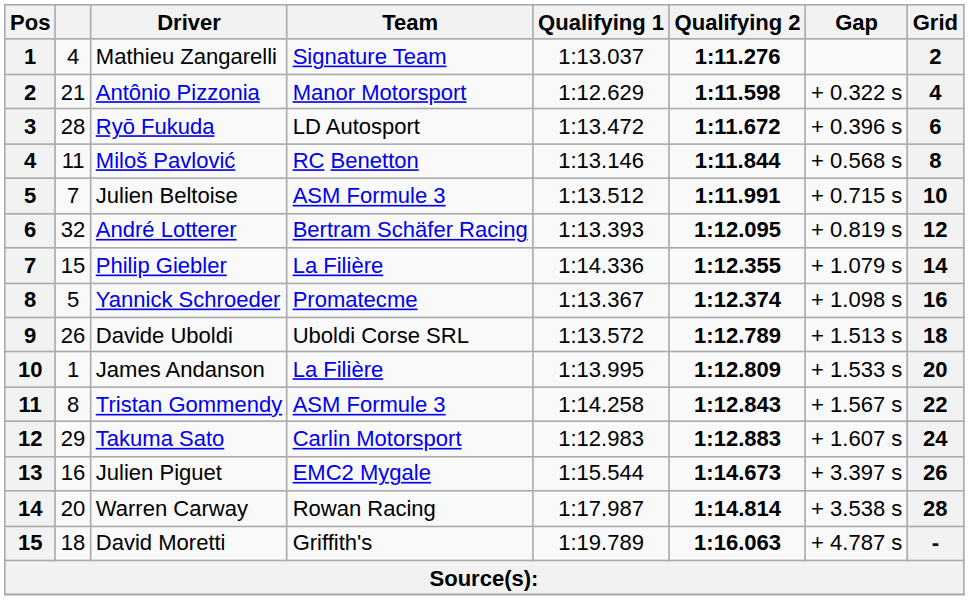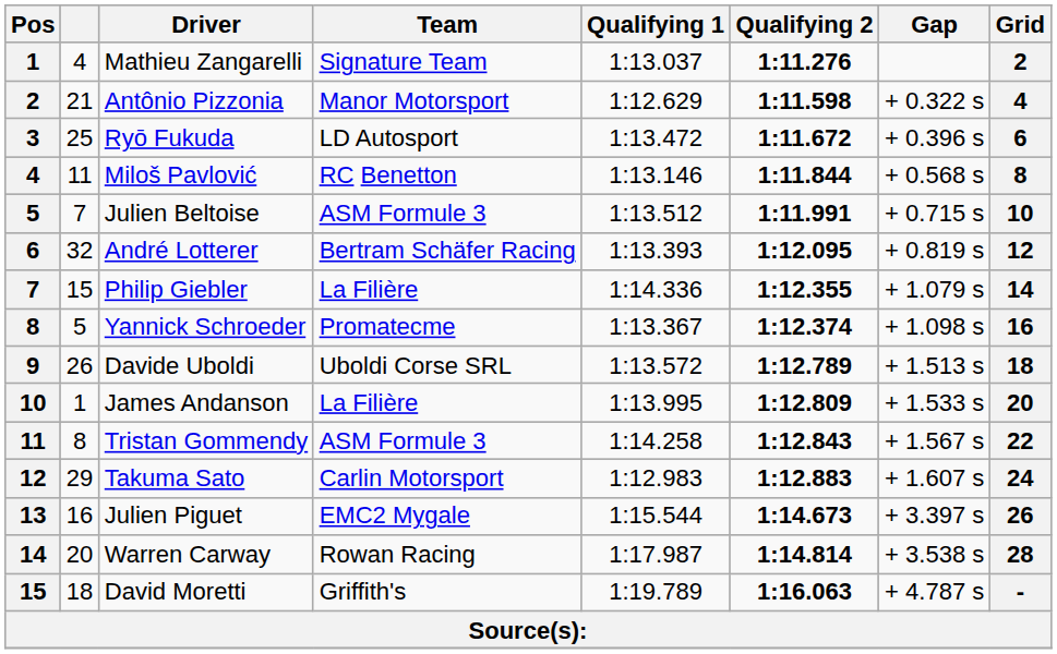 <table class="wikitable" style="font-size: 85%;">
 <tr>
 <th>Pos</th>
 <th></th>
 <th>Driver</th>
 <th>Team</th>
 <th>Qualifying 1</th>
 <th>Qualifying 2</th>
 <th>Gap</th>
 <th>Grid</th>
 </tr>
 <tr>
 <th>1</th>
 <td align="center">4</td>
 <td> Mathieu Zangarelli</td>
 <td><a href='#'>Signature Team</a></td>
 <td align="center">1:13.037</td>
 <td align="center"><strong>1:11.276</strong></td>
 <td></td>
 <th>2</th>
 </tr>
 <tr>
 <th>2</th>
 <td align="center">21</td>
 <td> <a href='#'>Antônio Pizzonia</a></td>
 <td><a href='#'>Manor Motorsport</a></td>
 <td align="center">1:12.629</td>
 <td align="center"><strong>1:11.598</strong></td>
 <td>+ 0.322 s</td>
 <th>4</th>
 </tr>
 <tr>
 <th>3</th>
-<td align="center">28</td>
+<td align="center">25</td>
 <td> <a href='#'>Ryō Fukuda</a></td>
 <td>LD Autosport</td>
 <td align="center">1:13.472</td>
 <td align="center"><strong>1:11.672</strong></td>
 <td>+ 0.396 s</td>
 <th>6</th>
 </tr>
 <tr>
 <th>4</th>
 <td align="center">11</td>
 <td> <a href='#'>Miloš Pavlović</a></td>
 <td><a href='#'>RC</a> <a href='#'>Benetton</a></td>
 <td align="center">1:13.146</td>
 <td align="center"><strong>1:11.844</strong></td>
 <td>+ 0.568 s</td>
 <th>8</th>
 </tr>
 <tr>
 <th>5</th>
 <td align="center">7</td>
 <td> Julien Beltoise</td>
 <td><a href='#'>ASM Formule 3</a></td>
 <td align="center">1:13.512</td>
 <td align="center"><strong>1:11.991</strong></td>
 <td>+ 0.715 s</td>
 <th>10</th>
 </tr>
 <tr>
 <th>6</th>
 <td align="center">32</td>
 <td> <a href='#'>André Lotterer</a></td>
 <td><a href='#'>Bertram Schäfer Racing</a></td>
 <td align="center">1:13.393</td>
 <td align="center"><strong>1:12.095</strong></td>
 <td>+ 0.819 s</td>
 <th>12</th>
 </tr>
 <tr>
 <th>7</th>
 <td align="center">15</td>
 <td> <a href='#'>Philip Giebler</a></td>
 <td><a href='#'>La Filière</a></td>
 <td align="center">1:14.336</td>
 <td align="center"><strong>1:12.355</strong></td>
 <td>+ 1.079 s</td>
 <th>14</th>
 </tr>
 <tr>
 <th>8</th>
 <td align="center">5</td>
 <td> <a href='#'>Yannick Schroeder</a></td>
 <td><a href='#'>Promatecme</a></td>
 <td align="center">1:13.367</td>
 <td align="center"><strong>1:12.374</strong></td>
 <td>+ 1.098 s</td>
 <th>16</th>
 </tr>
 <tr>
 <th>9</th>
 <td align="center">26</td>
 <td> Davide Uboldi</td>
 <td>Uboldi Corse SRL</td>
 <td align="center">1:13.572</td>
 <td align="center"><strong>1:12.789</strong></td>
 <td>+ 1.513 s</td>
 <th>18</th>
 </tr>
 <tr>
 <th>10</th>
 <td align="center">1</td>
 <td> James Andanson</td>
 <td><a href='#'>La Filière</a></td>
 <td align="center">1:13.995</td>
 <td align="center"><strong>1:12.809</strong></td>
 <td>+ 1.533 s</td>
 <th>20</th>
 </tr>
 <tr>
 <th>11</th>
 <td align="center">8</td>
 <td> <a href='#'>Tristan Gommendy</a></td>
 <td><a href='#'>ASM Formule 3</a></td>
 <td align="center">1:14.258</td>
 <td align="center"><strong>1:12.843</strong></td>
 <td>+ 1.567 s</td>
 <th>22</th>
 </tr>
 <tr>
 <th>12</th>
 <td align="center">29</td>
 <td> <a href='#'>Takuma Sato</a></td>
 <td><a href='#'>Carlin Motorsport</a></td>
 <td align="center">1:12.983</td>
 <td align="center"><strong>1:12.883</strong></td>
 <td>+ 1.607 s</td>
 <th>24</th>
 </tr>
 <tr>
 <th>13</th>
 <td align="center">16</td>
 <td> Julien Piguet</td>
 <td><a href='#'>EMC2 Mygale</a></td>
 <td align="center">1:15.544</td>
 <td align="center"><strong>1:14.673</strong></td>
 <td>+ 3.397 s</td>
 <th>26</th>
 </tr>
 <tr>
 <th>14</th>
 <td align="center">20</td>
 <td> Warren Carway</td>
 <td>Rowan Racing</td>
 <td align="center">1:17.987</td>
 <td align="center"><strong>1:14.814</strong></td>
 <td>+ 3.538 s</td>
 <th>28</th>
 </tr>
 <tr>
 <th>15</th>
 <td align="center">18</td>
 <td> David Moretti</td>
 <td>Griffith's</td>
 <td align="center">1:19.789</td>
 <td align="center"><strong>1:16.063</strong></td>
 <td>+ 4.787 s</td>
 <th>-</th>
 </tr>
 <tr>
 <th colspan="8">Source(s):</th>
 </tr>
 <tr>
 </tr>
 </table>
